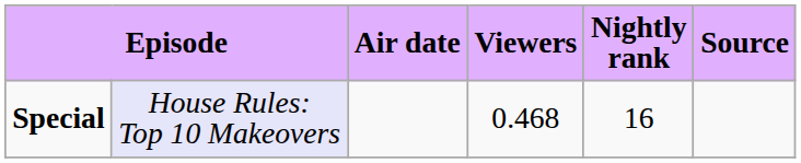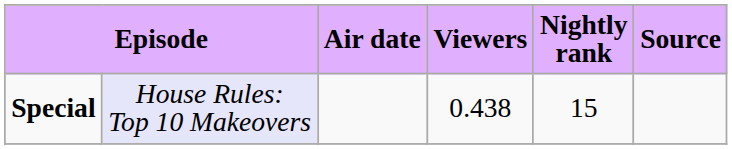 <table class="wikitable" style="text-align:center; font-size:98%; line-height:16px;">
 <tr>
 <th scope="col" style="background:#E0B0FF; color:black;" colspan="2">Episode</th>
 <th scope="col" style="background:#E0B0FF; color:black;">Air date</th>
 <th scope="col" style="background:#E0B0FF; color:black;">Viewers<br><small></small></th>
 <th scope="col" style="background:#E0B0FF; color:black;">Nightly<br>rank</th>
 <th scope="col" style="background:#E0B0FF; color:black;">Source</th>
 </tr>
 <tr>
 <td><strong>Special</strong></td>
 <td style="background: lavender;"><em>House Rules:<br>Top 10 Makeovers</em></td>
 <td style="text-align:left"></td>
-<td>0.468</td>
-<td>16</td>
+<td>0.438</td>
+<td>15</td>
 <td></td>
 </tr>
 </table>
